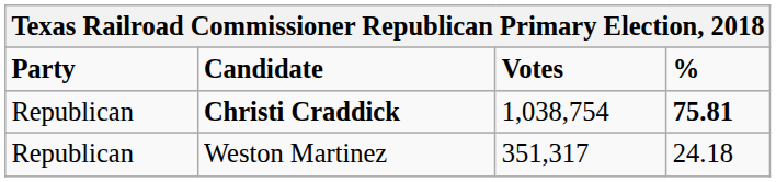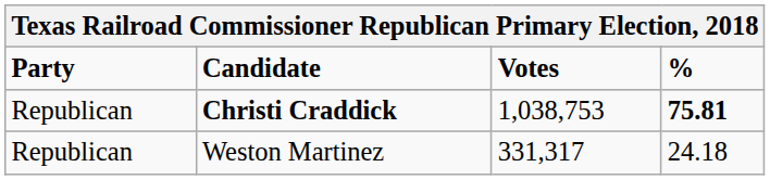 <table class="wikitable">
 <tr>
 <th colspan="4">Texas Railroad Commissioner Republican Primary Election, 2018</th>
 </tr>
 <tr>
 <td><strong>Party</strong></td>
 <td><strong>Candidate</strong></td>
 <td><strong>Votes</strong></td>
 <td><strong>%</strong></td>
 </tr>
 <tr>
 <td>Republican</td>
 <td><strong>Christi Craddick</strong></td>
-<td>1,038,754</td>
+<td>1,038,753</td>
 <td><strong>75.81</strong></td>
 </tr>
 <tr>
 <td>Republican</td>
 <td>Weston Martinez</td>
-<td>351,317</td>
+<td>331,317</td>
 <td>24.18</td>
 </tr>
 </table>
